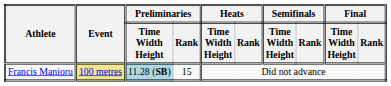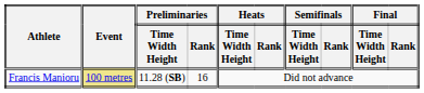 <table class=wikitable style="font-size:90%; border: double;">
 <tr>
 <th rowspan="2" style="border-right:double">Athlete</th>
 <th rowspan="2" style="border-right:double">Event</th>
 <th colspan="2" style="border-right:double; border-bottom:double;">Preliminaries</th>
 <th colspan="2" style="border-right:double; border-bottom:double;">Heats</th>
 <th colspan="2" style="border-right:double; border-bottom:double;">Semifinals</th>
 <th colspan="2" style="border-right:double; border-bottom:double;">Final</th>
 </tr>
 <tr>
 <th>Time<br>Width<br>Height</th>
 <th style="border-right:double">Rank</th>
 <th>Time<br>Width<br>Height</th>
 <th style="border-right:double">Rank</th>
 <th>Time<br>Width<br>Height</th>
 <th style="border-right:double">Rank</th>
 <th>Time<br>Width<br>Height</th>
 <th style="border-right:double">Rank</th>
 </tr>
 <tr style="border-top: double;">
 <td style="border-right:double"><a href='#'>Francis Manioru</a></td>
 <td style="background: khaki; border-right:double"><a href='#'>100 metres</a></td>
-<td align=center style="background: lightblue;">11.28 (<strong>SB</strong>)</td>
-<td style="border-right:double" align=center>15</td>
+<td align=center>11.28 (<strong>SB</strong>)</td>
+<td style="border-right:double" align=center>16</td>
 <td colspan="6" align=center>Did not advance</td>
 </tr>
 </table>
